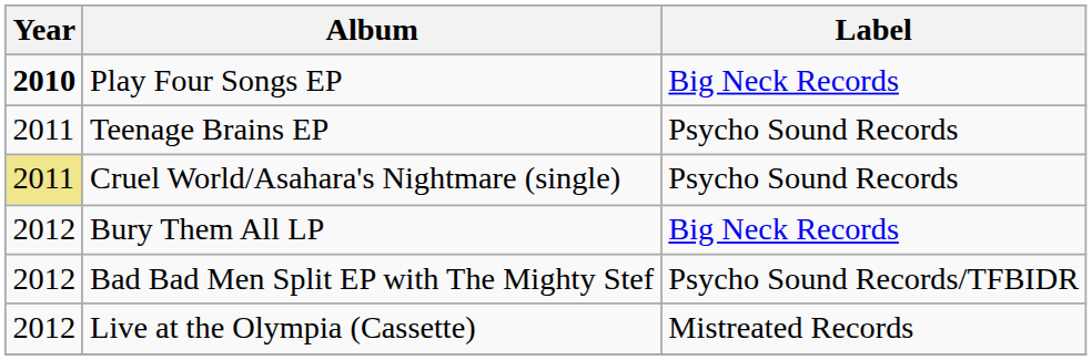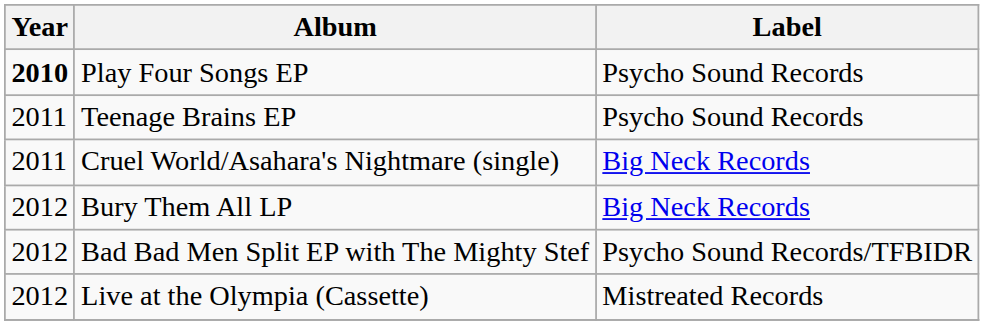 <table class="wikitable">
 <tr>
 <th>Year</th>
 <th>Album</th>
 <th>Label</th>
 </tr>
 <tr>
 <td><strong>2010</strong></td>
 <td>Play Four Songs EP</td>
-<td><a href='#'>Big Neck Records</a></td>
+<td>Psycho Sound Records</td>
 </tr>
 <tr>
 <td>2011</td>
 <td>Teenage Brains EP</td>
 <td>Psycho Sound Records</td>
 </tr>
 <tr>
-<td style="background: khaki;">2011</td>
+<td>2011</td>
 <td>Cruel World/Asahara's Nightmare (single)</td>
-<td>Psycho Sound Records</td>
+<td><a href='#'>Big Neck Records</a></td>
 </tr>
 <tr>
 <td>2012</td>
 <td>Bury Them All LP</td>
 <td><a href='#'>Big Neck Records</a></td>
 </tr>
 <tr>
 <td>2012</td>
 <td>Bad Bad Men Split EP with The Mighty Stef</td>
 <td>Psycho Sound Records/TFBIDR</td>
 </tr>
 <tr>
 <td>2012</td>
 <td>Live at the Olympia (Cassette)</td>
 <td>Mistreated Records</td>
 </tr>
 <tr>
 </tr>
 </table>
